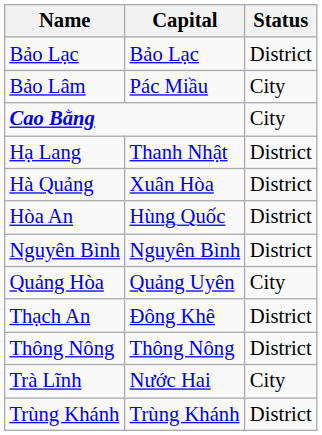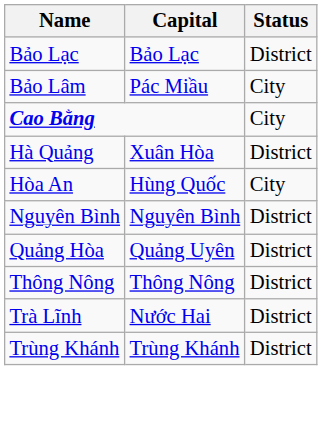 <table class="wikitable sortable">
 <tr>
 <th>Name</th>
 <th>Capital</th>
 <th>Status</th>
 </tr>
 <tr>
 <td><a href='#'>Bảo Lạc</a></td>
 <td><a href='#'>Bảo Lạc</a></td>
 <td>District</td>
 </tr>
 <tr>
 <td><a href='#'>Bảo Lâm</a></td>
 <td><a href='#'>Pác Miầu</a></td>
 <td>City</td>
 </tr>
 <tr>
 <td colspan="2"><strong><em><a href='#'>Cao Bằng</a></em></strong></td>
 <td>City</td>
 </tr>
 <tr>
-<td><a href='#'>Hạ Lang</a></td>
-<td><a href='#'>Thanh Nhật</a></td>
-<td>District</td>
-</tr>
-<tr>
 <td><a href='#'>Hà Quảng</a></td>
 <td><a href='#'>Xuân Hòa</a></td>
 <td>District</td>
 </tr>
 <tr>
 <td><a href='#'>Hòa An</a></td>
 <td><a href='#'>Hùng Quốc</a></td>
-<td>District</td>
+<td>City</td>
 </tr>
 <tr>
 <td><a href='#'>Nguyên Bình</a></td>
 <td><a href='#'>Nguyên Bình</a></td>
 <td>District</td>
 </tr>
 <tr>
 <td><a href='#'>Quảng Hòa</a></td>
 <td><a href='#'>Quảng Uyên</a></td>
-<td>City</td>
-</tr>
-<tr>
-<td><a href='#'>Thạch An</a></td>
-<td><a href='#'>Đông Khê</a></td>
 <td>District</td>
 </tr>
 <tr>
 <td><a href='#'>Thông Nông</a></td>
 <td><a href='#'>Thông Nông</a></td>
 <td>District</td>
 </tr>
 <tr>
 <td><a href='#'>Trà Lĩnh</a></td>
 <td><a href='#'>Nước Hai</a></td>
-<td>City</td>
+<td>District</td>
 </tr>
 <tr>
 <td><a href='#'>Trùng Khánh</a></td>
 <td><a href='#'>Trùng Khánh</a></td>
 <td>District</td>
 </tr>
 </table>
